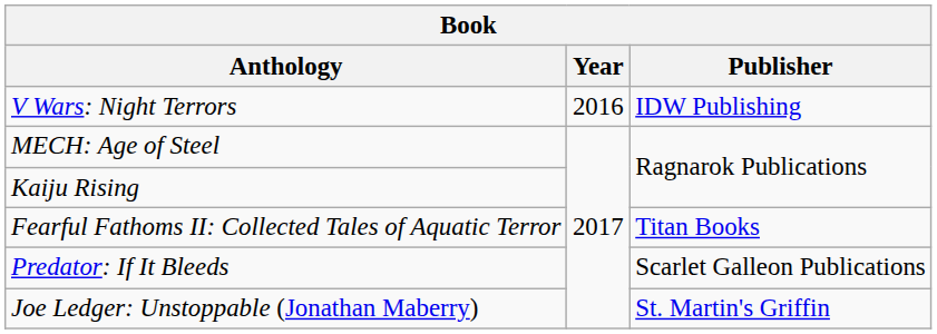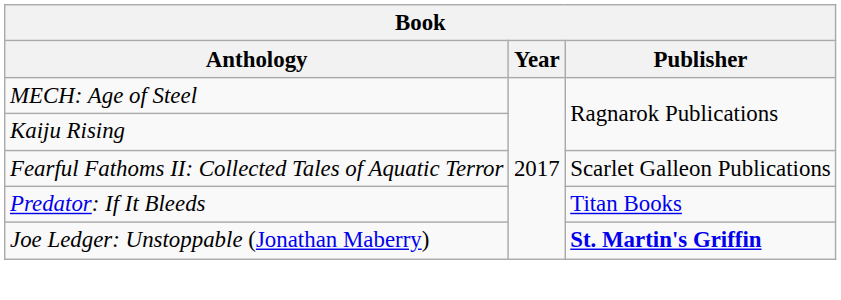 <table class="wikitable">
 <tr>
 <th colspan="3">Book</th>
 </tr>
 <tr>
 <th>Anthology</th>
 <th>Year</th>
 <th>Publisher</th>
-</tr>
-<tr>
-<td><em><a href='#'>V Wars</a>: Night Terrors</em></td>
-<td>2016</td>
-<td><a href='#'>IDW Publishing</a></td>
 </tr>
 <tr>
 <td><em>MECH: Age of Steel</em></td>
 <td rowspan="5">2017</td>
 <td rowspan="2">Ragnarok Publications</td>
 </tr>
 <tr>
 <td><em>Kaiju Rising</em></td>
 </tr>
 <tr>
 <td><em>Fearful Fathoms II: Collected Tales of Aquatic Terror</em></td>
+<td>Scarlet Galleon Publications</td>
+</tr>
+<tr>
+<td><em><a href='#'>Predator</a>: If It Bleeds</em></td>
 <td><a href='#'>Titan Books</a></td>
 </tr>
 <tr>
-<td><em><a href='#'>Predator</a>: If It Bleeds</em></td>
-<td>Scarlet Galleon Publications</td>
-</tr>
-<tr>
 <td><em>Joe Ledger: Unstoppable</em> (<a href='#'>Jonathan Maberry</a>)</td>
-<td><a href='#'>St. Martin's Griffin</a></td>
+<td><strong><a href='#'>St. Martin's Griffin</a></strong></td>
 </tr>
 </table>
